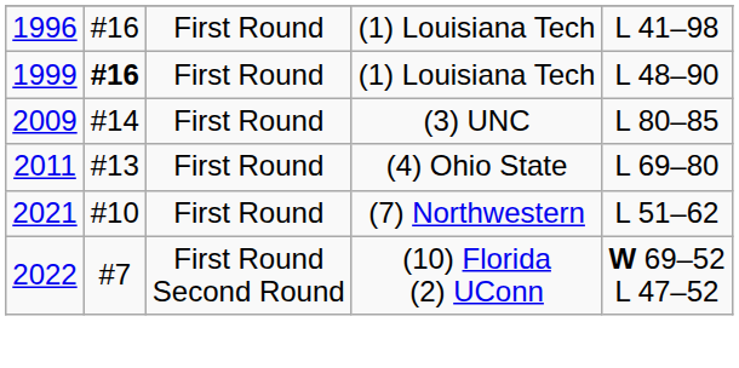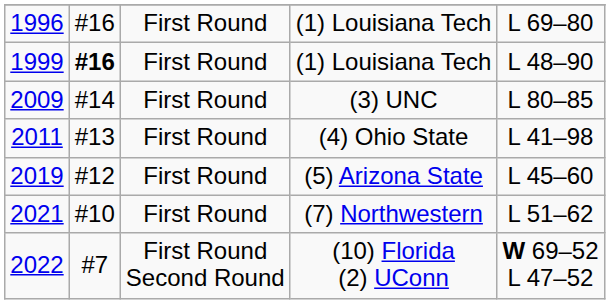 <table class="wikitable" style="text-align:center">
 <tr>
 </tr>
 <tr>
 <td rowspan=1><a href='#'>1996</a></td>
 <td>#16</td>
 <td>First Round</td>
 <td>(1) Louisiana Tech</td>
-<td>L 41–98</td>
+<td>L 69–80</td>
 </tr>
 <tr style="text-align:center;">
 <td rowspan=1><a href='#'>1999</a></td>
 <td><strong>#16</strong></td>
 <td>First Round</td>
 <td>(1) Louisiana Tech</td>
 <td>L 48–90</td>
 </tr>
 <tr style="text-align:center;">
 <td rowspan=1><a href='#'>2009</a></td>
 <td>#14</td>
 <td>First Round</td>
 <td>(3) UNC</td>
 <td>L 80–85</td>
 </tr>
 <tr style="text-align:center;">
 <td rowspan=1><a href='#'>2011</a></td>
 <td>#13</td>
 <td>First Round</td>
 <td>(4) Ohio State</td>
-<td>L 69–80</td>
+<td>L 41–98</td>
+</tr>
+<tr style="text-align:center;">
+<td rowspan=1><a href='#'>2019</a></td>
+<td>#12</td>
+<td>First Round</td>
+<td>(5) <a href='#'>Arizona State</a></td>
+<td>L 45–60</td>
 </tr>
 <tr style="text-align:center;">
 <td rowspan=1><a href='#'>2021</a></td>
 <td>#10</td>
 <td>First Round</td>
 <td>(7) <a href='#'>Northwestern</a></td>
 <td>L 51–62</td>
 </tr>
 <tr style="text-align:center;">
 <td rowspan=1><a href='#'>2022</a></td>
 <td>#7</td>
 <td>First Round<br>Second Round</td>
 <td>(10) <a href='#'>Florida</a><br>(2) <a href='#'>UConn</a></td>
 <td><strong>W</strong> 69–52<br>L 47–52</td>
 </tr>
 </table>
